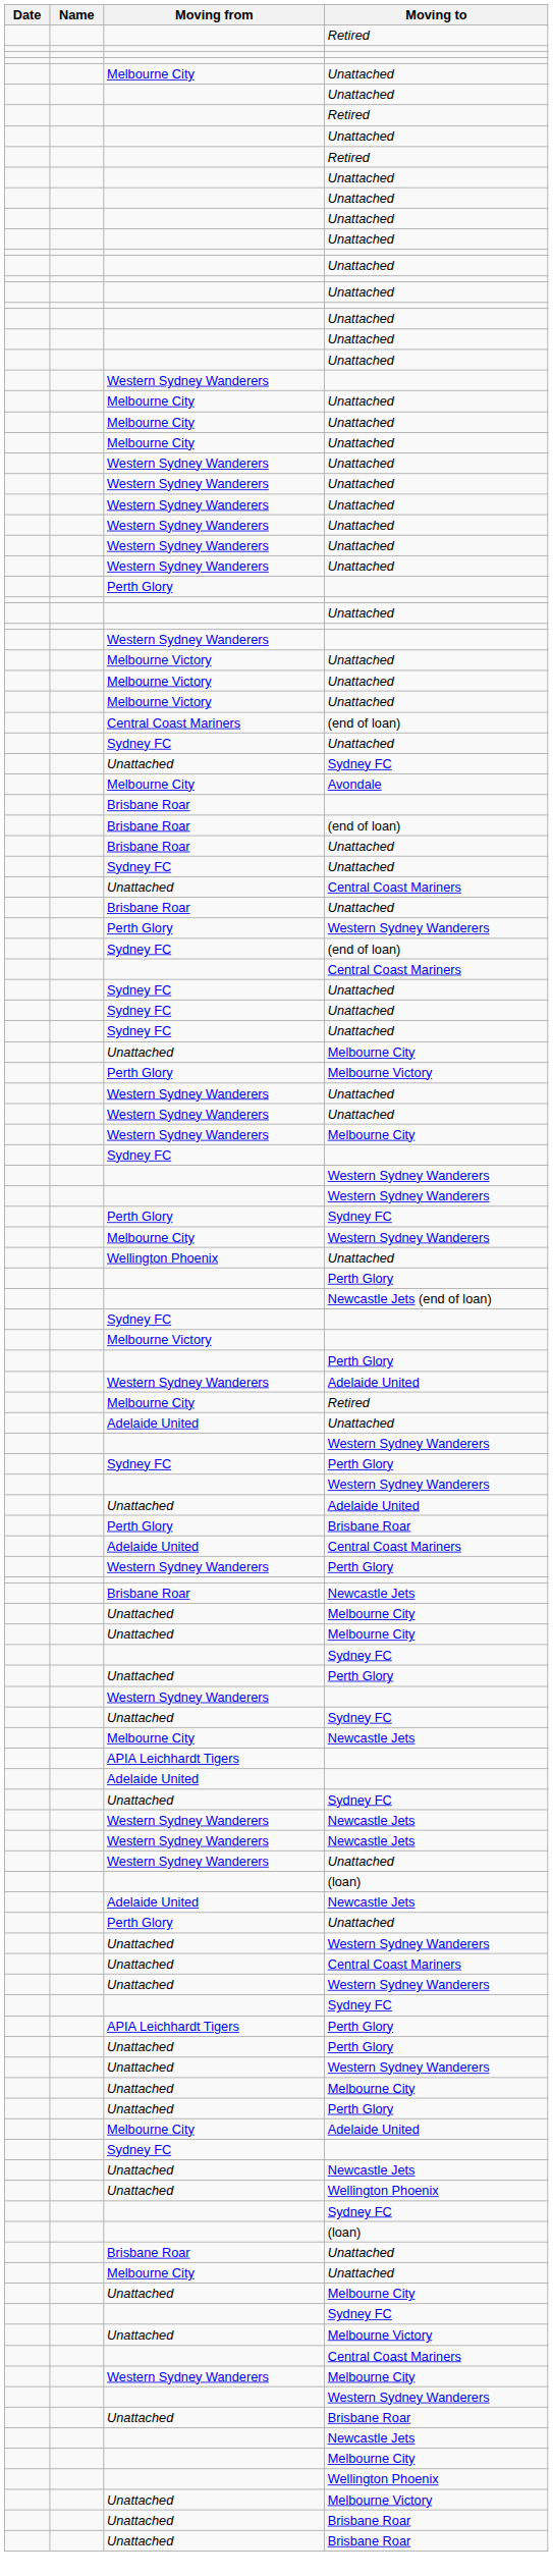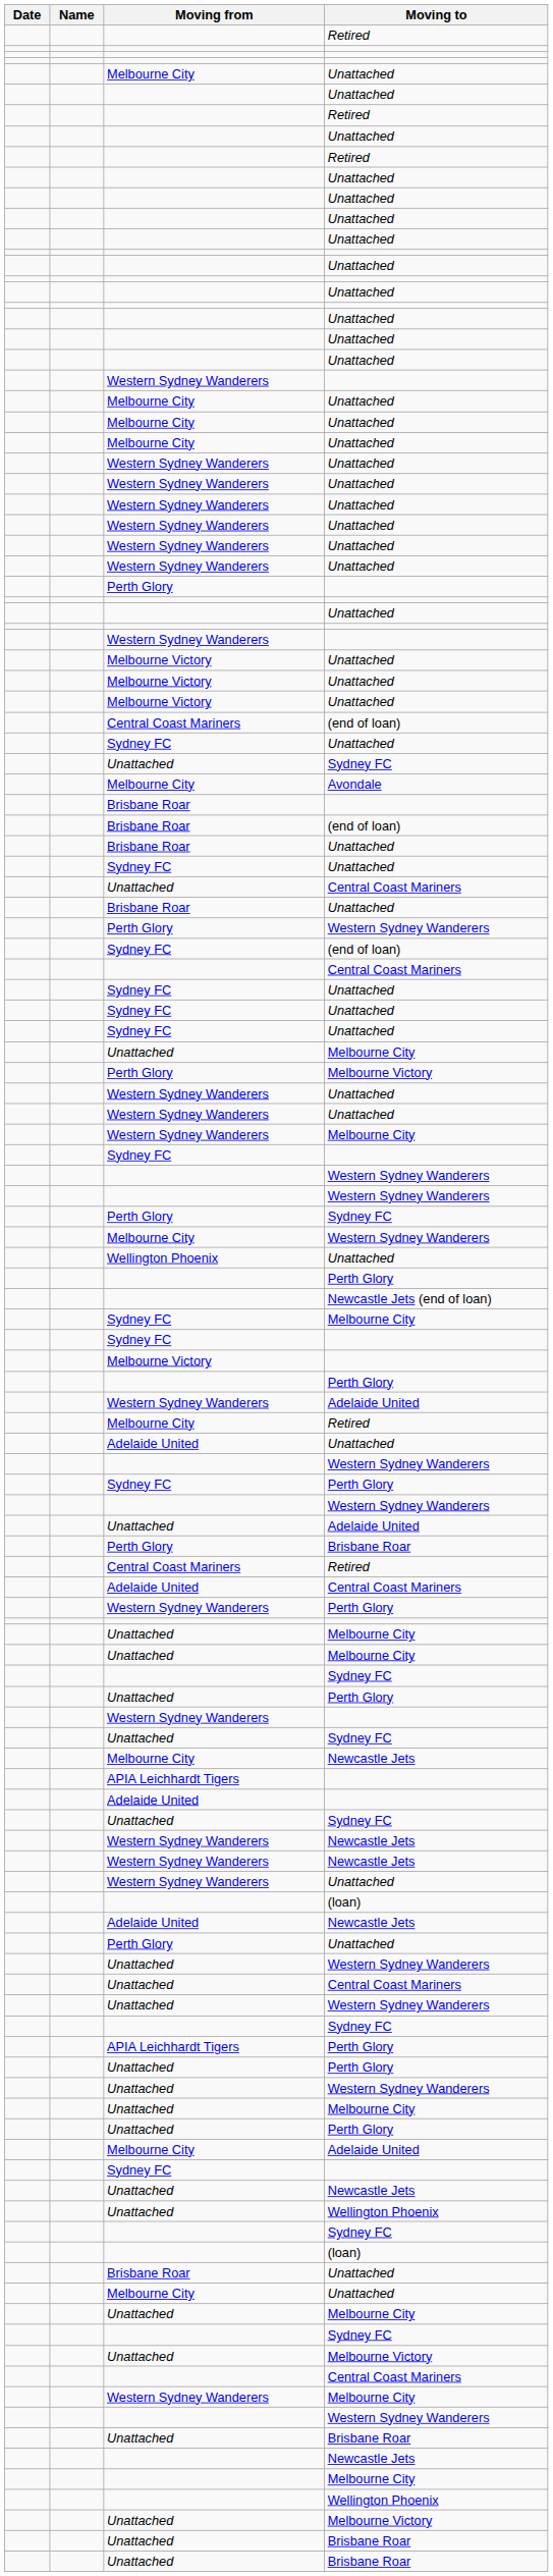 <table class="wikitable sortable" style="width:72%; font-size:95%; ">
 <tr>
 <th>Date</th>
 <th>Name</th>
 <th>Moving from</th>
 <th>Moving to</th>
 </tr>
 <tr>
 <td></td>
 <td></td>
 <td></td>
 <td><em>Retired</em></td>
 </tr>
 <tr>
 <td></td>
 <td></td>
 <td></td>
 <td></td>
 </tr>
 <tr>
 <td></td>
 <td></td>
 <td></td>
 <td></td>
 </tr>
 <tr>
 <td></td>
 <td></td>
 <td></td>
 <td></td>
 </tr>
 <tr>
 <td></td>
 <td></td>
 <td><a href='#'>Melbourne City</a></td>
 <td><em>Unattached</em></td>
 </tr>
 <tr>
 <td></td>
 <td></td>
 <td></td>
 <td><em>Unattached</em></td>
 </tr>
 <tr>
 <td></td>
 <td></td>
 <td></td>
 <td><em>Retired</em></td>
 </tr>
 <tr>
 <td></td>
 <td></td>
 <td></td>
 <td><em>Unattached</em></td>
 </tr>
 <tr>
 <td></td>
 <td></td>
 <td></td>
 <td><em>Retired</em></td>
 </tr>
 <tr>
 <td></td>
 <td></td>
 <td></td>
 <td><em>Unattached</em></td>
 </tr>
 <tr>
 <td></td>
 <td></td>
 <td></td>
 <td><em>Unattached</em></td>
 </tr>
 <tr>
 <td></td>
 <td></td>
 <td></td>
 <td><em>Unattached</em></td>
 </tr>
 <tr>
 <td></td>
 <td></td>
 <td></td>
 <td><em>Unattached</em></td>
 </tr>
 <tr>
 <td></td>
 <td></td>
 <td></td>
 <td></td>
 </tr>
 <tr>
 <td></td>
 <td></td>
 <td></td>
 <td><em>Unattached</em></td>
 </tr>
 <tr>
 <td></td>
 <td></td>
 <td></td>
 <td></td>
 </tr>
 <tr>
 <td></td>
 <td></td>
 <td></td>
 <td><em>Unattached</em></td>
 </tr>
 <tr>
 <td></td>
 <td></td>
 <td></td>
 <td></td>
 </tr>
 <tr>
 <td></td>
 <td></td>
 <td></td>
 <td><em>Unattached</em></td>
 </tr>
 <tr>
 <td></td>
 <td></td>
 <td></td>
 <td><em>Unattached</em></td>
 </tr>
 <tr>
 <td></td>
 <td></td>
 <td></td>
 <td><em>Unattached</em></td>
 </tr>
 <tr>
 <td></td>
 <td></td>
 <td><a href='#'>Western Sydney Wanderers</a></td>
 <td></td>
 </tr>
 <tr>
 <td></td>
 <td></td>
 <td><a href='#'>Melbourne City</a></td>
 <td><em>Unattached</em></td>
 </tr>
 <tr>
 <td></td>
 <td></td>
 <td><a href='#'>Melbourne City</a></td>
 <td><em>Unattached</em></td>
 </tr>
 <tr>
 <td></td>
 <td></td>
 <td><a href='#'>Melbourne City</a></td>
 <td><em>Unattached</em></td>
 </tr>
 <tr>
 <td></td>
 <td></td>
 <td><a href='#'>Western Sydney Wanderers</a></td>
 <td><em>Unattached</em></td>
 </tr>
 <tr>
 <td></td>
 <td></td>
 <td><a href='#'>Western Sydney Wanderers</a></td>
 <td><em>Unattached</em></td>
 </tr>
 <tr>
 <td></td>
 <td></td>
 <td><a href='#'>Western Sydney Wanderers</a></td>
 <td><em>Unattached</em></td>
 </tr>
 <tr>
 <td></td>
 <td></td>
 <td><a href='#'>Western Sydney Wanderers</a></td>
 <td><em>Unattached</em></td>
 </tr>
 <tr>
 <td></td>
 <td></td>
 <td><a href='#'>Western Sydney Wanderers</a></td>
 <td><em>Unattached</em></td>
 </tr>
 <tr>
 <td></td>
 <td></td>
 <td><a href='#'>Western Sydney Wanderers</a></td>
 <td><em>Unattached</em></td>
 </tr>
 <tr>
 <td></td>
 <td></td>
 <td><a href='#'>Perth Glory</a></td>
 <td></td>
 </tr>
 <tr>
 <td></td>
 <td></td>
 <td></td>
 <td></td>
 </tr>
 <tr>
 <td></td>
 <td></td>
 <td></td>
 <td><em>Unattached</em></td>
 </tr>
 <tr>
 <td></td>
 <td></td>
 <td></td>
 <td></td>
 </tr>
 <tr>
 <td></td>
 <td></td>
 <td><a href='#'>Western Sydney Wanderers</a></td>
 <td></td>
 </tr>
 <tr>
 <td></td>
 <td></td>
 <td><a href='#'>Melbourne Victory</a></td>
 <td><em>Unattached</em></td>
 </tr>
 <tr>
 <td></td>
 <td></td>
 <td><a href='#'>Melbourne Victory</a></td>
 <td><em>Unattached</em></td>
 </tr>
 <tr>
 <td></td>
 <td></td>
 <td><a href='#'>Melbourne Victory</a></td>
 <td><em>Unattached</em></td>
 </tr>
 <tr>
 <td></td>
 <td></td>
 <td><a href='#'>Central Coast Mariners</a></td>
 <td> (end of loan)</td>
 </tr>
 <tr>
 <td></td>
 <td></td>
 <td><a href='#'>Sydney FC</a></td>
 <td><em>Unattached</em></td>
 </tr>
 <tr>
 <td></td>
 <td></td>
 <td><em>Unattached</em></td>
 <td><a href='#'>Sydney FC</a></td>
 </tr>
 <tr>
 <td></td>
 <td></td>
 <td><a href='#'>Melbourne City</a></td>
 <td> <a href='#'>Avondale</a></td>
 </tr>
 <tr>
 <td></td>
 <td></td>
 <td><a href='#'>Brisbane Roar</a></td>
 <td></td>
 </tr>
 <tr>
 <td></td>
 <td></td>
 <td><a href='#'>Brisbane Roar</a></td>
 <td> (end of loan)</td>
 </tr>
 <tr>
 <td></td>
 <td></td>
 <td><a href='#'>Brisbane Roar</a></td>
 <td><em>Unattached</em></td>
 </tr>
 <tr>
 <td></td>
 <td></td>
 <td><a href='#'>Sydney FC</a></td>
 <td><em>Unattached</em></td>
 </tr>
 <tr>
 <td></td>
 <td></td>
 <td><em>Unattached</em></td>
 <td><a href='#'>Central Coast Mariners</a></td>
 </tr>
 <tr>
 <td></td>
 <td></td>
 <td><a href='#'>Brisbane Roar</a></td>
 <td><em>Unattached</em></td>
 </tr>
 <tr>
 <td></td>
 <td></td>
 <td><a href='#'>Perth Glory</a></td>
 <td><a href='#'>Western Sydney Wanderers</a></td>
 </tr>
 <tr>
 <td></td>
 <td></td>
 <td><a href='#'>Sydney FC</a></td>
 <td> (end of loan)</td>
 </tr>
 <tr>
 <td></td>
 <td></td>
 <td></td>
 <td><a href='#'>Central Coast Mariners</a></td>
 </tr>
 <tr>
 <td></td>
 <td></td>
 <td><a href='#'>Sydney FC</a></td>
 <td><em>Unattached</em></td>
 </tr>
 <tr>
 <td></td>
 <td></td>
 <td><a href='#'>Sydney FC</a></td>
 <td><em>Unattached</em></td>
 </tr>
 <tr>
 <td></td>
 <td></td>
 <td><a href='#'>Sydney FC</a></td>
 <td><em>Unattached</em></td>
 </tr>
 <tr>
 <td></td>
 <td></td>
 <td><em>Unattached</em></td>
 <td><a href='#'>Melbourne City</a></td>
 </tr>
 <tr>
 <td></td>
 <td></td>
 <td><a href='#'>Perth Glory</a></td>
 <td><a href='#'>Melbourne Victory</a></td>
 </tr>
 <tr>
 <td></td>
 <td></td>
 <td><a href='#'>Western Sydney Wanderers</a></td>
 <td><em>Unattached</em></td>
 </tr>
 <tr>
 <td></td>
 <td></td>
 <td><a href='#'>Western Sydney Wanderers</a></td>
 <td><em>Unattached</em></td>
 </tr>
 <tr>
 <td></td>
 <td></td>
 <td><a href='#'>Western Sydney Wanderers</a></td>
 <td><a href='#'>Melbourne City</a></td>
 </tr>
 <tr>
 <td></td>
 <td></td>
 <td><a href='#'>Sydney FC</a></td>
 <td></td>
 </tr>
 <tr>
 <td></td>
 <td></td>
 <td></td>
 <td><a href='#'>Western Sydney Wanderers</a></td>
 </tr>
 <tr>
 <td></td>
 <td></td>
 <td></td>
 <td><a href='#'>Western Sydney Wanderers</a></td>
 </tr>
 <tr>
 <td></td>
 <td></td>
 <td><a href='#'>Perth Glory</a></td>
 <td><a href='#'>Sydney FC</a></td>
 </tr>
 <tr>
 <td></td>
 <td></td>
 <td><a href='#'>Melbourne City</a></td>
 <td><a href='#'>Western Sydney Wanderers</a></td>
 </tr>
 <tr>
 <td></td>
 <td></td>
 <td><a href='#'>Wellington Phoenix</a></td>
 <td><em>Unattached</em></td>
 </tr>
 <tr>
 <td></td>
 <td></td>
 <td></td>
 <td><a href='#'>Perth Glory</a></td>
 </tr>
 <tr>
 <td></td>
 <td></td>
 <td></td>
 <td><a href='#'>Newcastle Jets</a> (end of loan)</td>
 </tr>
 <tr>
 <td></td>
 <td></td>
 <td><a href='#'>Sydney FC</a></td>
+<td><a href='#'>Melbourne City</a></td>
+</tr>
+<tr>
+<td></td>
+<td></td>
+<td><a href='#'>Sydney FC</a></td>
 <td></td>
 </tr>
 <tr>
 <td></td>
 <td></td>
 <td><a href='#'>Melbourne Victory</a></td>
 <td></td>
 </tr>
 <tr>
 <td></td>
 <td></td>
 <td></td>
 <td><a href='#'>Perth Glory</a></td>
 </tr>
 <tr>
 <td></td>
 <td></td>
 <td><a href='#'>Western Sydney Wanderers</a></td>
 <td><a href='#'>Adelaide United</a></td>
 </tr>
 <tr>
 <td></td>
 <td></td>
 <td><a href='#'>Melbourne City</a></td>
 <td><em>Retired</em></td>
 </tr>
 <tr>
 <td></td>
 <td></td>
 <td><a href='#'>Adelaide United</a></td>
 <td><em>Unattached</em></td>
 </tr>
 <tr>
 <td></td>
 <td></td>
 <td></td>
 <td><a href='#'>Western Sydney Wanderers</a></td>
 </tr>
 <tr>
 <td></td>
 <td></td>
 <td><a href='#'>Sydney FC</a></td>
 <td><a href='#'>Perth Glory</a></td>
 </tr>
 <tr>
 <td></td>
 <td></td>
 <td></td>
 <td><a href='#'>Western Sydney Wanderers</a></td>
 </tr>
 <tr>
 <td></td>
 <td></td>
 <td><em>Unattached</em></td>
 <td><a href='#'>Adelaide United</a></td>
 </tr>
 <tr>
 <td></td>
 <td></td>
 <td><a href='#'>Perth Glory</a></td>
 <td><a href='#'>Brisbane Roar</a></td>
 </tr>
 <tr>
 <td></td>
 <td></td>
+<td><a href='#'>Central Coast Mariners</a></td>
+<td><em>Retired</em></td>
+</tr>
+<tr>
+<td></td>
+<td></td>
 <td><a href='#'>Adelaide United</a></td>
 <td><a href='#'>Central Coast Mariners</a></td>
 </tr>
 <tr>
 <td></td>
 <td></td>
 <td><a href='#'>Western Sydney Wanderers</a></td>
 <td><a href='#'>Perth Glory</a></td>
 </tr>
 <tr>
 <td></td>
 <td></td>
 <td></td>
 <td></td>
-</tr>
-<tr>
-<td></td>
-<td></td>
-<td><a href='#'>Brisbane Roar</a></td>
-<td><a href='#'>Newcastle Jets</a></td>
 </tr>
 <tr>
 <td></td>
 <td></td>
 <td><em>Unattached</em></td>
 <td><a href='#'>Melbourne City</a></td>
 </tr>
 <tr>
 <td></td>
 <td></td>
 <td><em>Unattached</em></td>
 <td><a href='#'>Melbourne City</a></td>
 </tr>
 <tr>
 <td></td>
 <td></td>
 <td></td>
 <td><a href='#'>Sydney FC</a></td>
 </tr>
 <tr>
 <td></td>
 <td></td>
 <td><em>Unattached</em></td>
 <td><a href='#'>Perth Glory</a></td>
 </tr>
 <tr>
 <td></td>
 <td></td>
 <td><a href='#'>Western Sydney Wanderers</a></td>
 <td></td>
 </tr>
 <tr>
 <td></td>
 <td></td>
 <td><em>Unattached</em></td>
 <td><a href='#'>Sydney FC</a></td>
 </tr>
 <tr>
 <td></td>
 <td></td>
 <td><a href='#'>Melbourne City</a></td>
 <td><a href='#'>Newcastle Jets</a></td>
 </tr>
 <tr>
 <td></td>
 <td></td>
 <td> <a href='#'>APIA Leichhardt Tigers</a></td>
 <td></td>
 </tr>
 <tr>
 <td></td>
 <td></td>
 <td><a href='#'>Adelaide United</a></td>
 <td></td>
 </tr>
 <tr>
 <td></td>
 <td></td>
 <td><em>Unattached</em></td>
 <td><a href='#'>Sydney FC</a></td>
 </tr>
 <tr>
 <td></td>
 <td></td>
 <td><a href='#'>Western Sydney Wanderers</a></td>
 <td><a href='#'>Newcastle Jets</a></td>
 </tr>
 <tr>
 <td></td>
 <td></td>
 <td><a href='#'>Western Sydney Wanderers</a></td>
 <td><a href='#'>Newcastle Jets</a></td>
 </tr>
 <tr>
 <td></td>
 <td></td>
 <td><a href='#'>Western Sydney Wanderers</a></td>
 <td><em>Unattached</em></td>
 </tr>
 <tr>
 <td></td>
 <td></td>
 <td></td>
 <td> (loan)</td>
 </tr>
 <tr>
 <td></td>
 <td></td>
 <td><a href='#'>Adelaide United</a></td>
 <td><a href='#'>Newcastle Jets</a></td>
 </tr>
 <tr>
 <td></td>
 <td></td>
 <td><a href='#'>Perth Glory</a></td>
 <td><em>Unattached</em></td>
 </tr>
 <tr>
 <td></td>
 <td></td>
 <td><em>Unattached</em></td>
 <td><a href='#'>Western Sydney Wanderers</a></td>
 </tr>
 <tr>
 <td></td>
 <td></td>
 <td><em>Unattached</em></td>
 <td><a href='#'>Central Coast Mariners</a></td>
 </tr>
 <tr>
 <td></td>
 <td></td>
 <td><em>Unattached</em></td>
 <td><a href='#'>Western Sydney Wanderers</a></td>
 </tr>
 <tr>
 <td></td>
 <td></td>
 <td></td>
 <td><a href='#'>Sydney FC</a></td>
 </tr>
 <tr>
 <td></td>
 <td></td>
 <td> <a href='#'>APIA Leichhardt Tigers</a></td>
 <td><a href='#'>Perth Glory</a></td>
 </tr>
 <tr>
 <td></td>
 <td></td>
 <td><em>Unattached</em></td>
 <td><a href='#'>Perth Glory</a></td>
 </tr>
 <tr>
 <td></td>
 <td></td>
 <td><em>Unattached</em></td>
 <td><a href='#'>Western Sydney Wanderers</a></td>
 </tr>
 <tr>
 <td></td>
 <td></td>
 <td><em>Unattached</em></td>
 <td><a href='#'>Melbourne City</a></td>
 </tr>
 <tr>
 <td></td>
 <td></td>
 <td><em>Unattached</em></td>
 <td><a href='#'>Perth Glory</a></td>
 </tr>
 <tr>
 <td></td>
 <td></td>
 <td><a href='#'>Melbourne City</a></td>
 <td><a href='#'>Adelaide United</a></td>
 </tr>
 <tr>
 <td></td>
 <td></td>
 <td><a href='#'>Sydney FC</a></td>
 <td></td>
 </tr>
 <tr>
 <td></td>
 <td></td>
 <td><em>Unattached</em></td>
 <td><a href='#'>Newcastle Jets</a></td>
 </tr>
 <tr>
 <td></td>
 <td></td>
 <td><em>Unattached</em></td>
 <td><a href='#'>Wellington Phoenix</a></td>
 </tr>
 <tr>
 <td></td>
 <td></td>
 <td></td>
 <td><a href='#'>Sydney FC</a></td>
 </tr>
 <tr>
 <td></td>
 <td></td>
 <td></td>
 <td> (loan)</td>
 </tr>
 <tr>
 <td></td>
 <td></td>
 <td><a href='#'>Brisbane Roar</a></td>
 <td><em>Unattached</em></td>
 </tr>
 <tr>
 <td></td>
 <td></td>
 <td><a href='#'>Melbourne City</a></td>
 <td><em>Unattached</em></td>
 </tr>
 <tr>
 <td></td>
 <td></td>
 <td><em>Unattached</em></td>
 <td><a href='#'>Melbourne City</a></td>
 </tr>
 <tr>
 <td></td>
 <td></td>
 <td></td>
 <td><a href='#'>Sydney FC</a></td>
 </tr>
 <tr>
 <td></td>
 <td></td>
 <td><em>Unattached</em></td>
 <td><a href='#'>Melbourne Victory</a></td>
 </tr>
 <tr>
 <td></td>
 <td></td>
 <td></td>
 <td><a href='#'>Central Coast Mariners</a></td>
 </tr>
 <tr>
 <td></td>
 <td></td>
 <td><a href='#'>Western Sydney Wanderers</a></td>
 <td><a href='#'>Melbourne City</a></td>
 </tr>
 <tr>
 <td></td>
 <td></td>
 <td></td>
 <td><a href='#'>Western Sydney Wanderers</a></td>
 </tr>
 <tr>
 <td></td>
 <td></td>
 <td><em>Unattached</em></td>
 <td><a href='#'>Brisbane Roar</a></td>
 </tr>
 <tr>
 <td></td>
 <td></td>
 <td></td>
 <td><a href='#'>Newcastle Jets</a></td>
 </tr>
 <tr>
 <td></td>
 <td></td>
 <td></td>
 <td><a href='#'>Melbourne City</a></td>
 </tr>
 <tr>
 <td></td>
 <td></td>
 <td></td>
 <td><a href='#'>Wellington Phoenix</a></td>
 </tr>
 <tr>
 <td></td>
 <td></td>
 <td><em>Unattached</em></td>
 <td><a href='#'>Melbourne Victory</a></td>
 </tr>
 <tr>
 <td></td>
 <td></td>
 <td><em>Unattached</em></td>
 <td><a href='#'>Brisbane Roar</a></td>
 </tr>
 <tr>
 <td></td>
 <td></td>
 <td><em>Unattached</em></td>
 <td><a href='#'>Brisbane Roar</a></td>
 </tr>
 </table>
